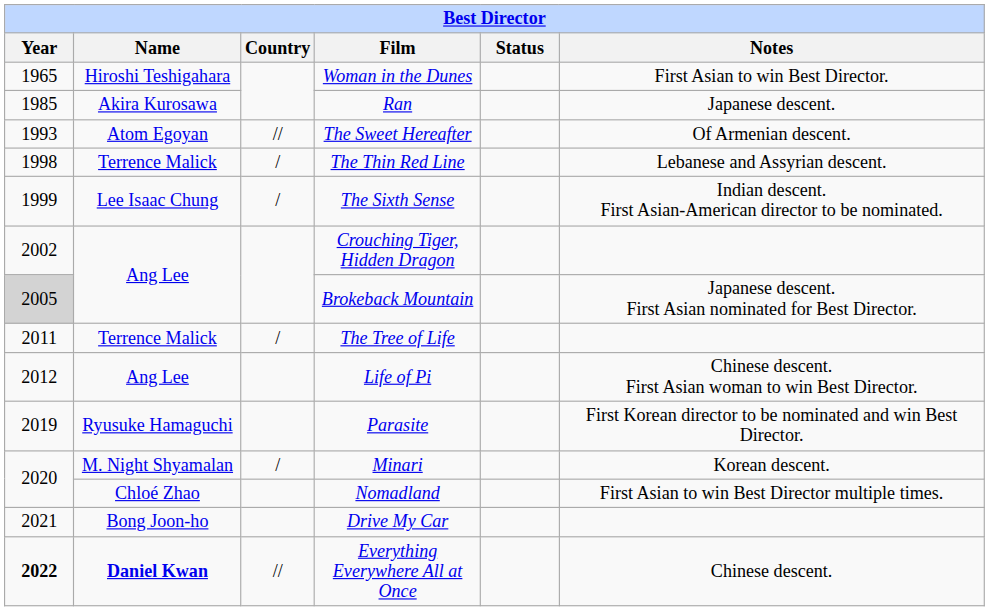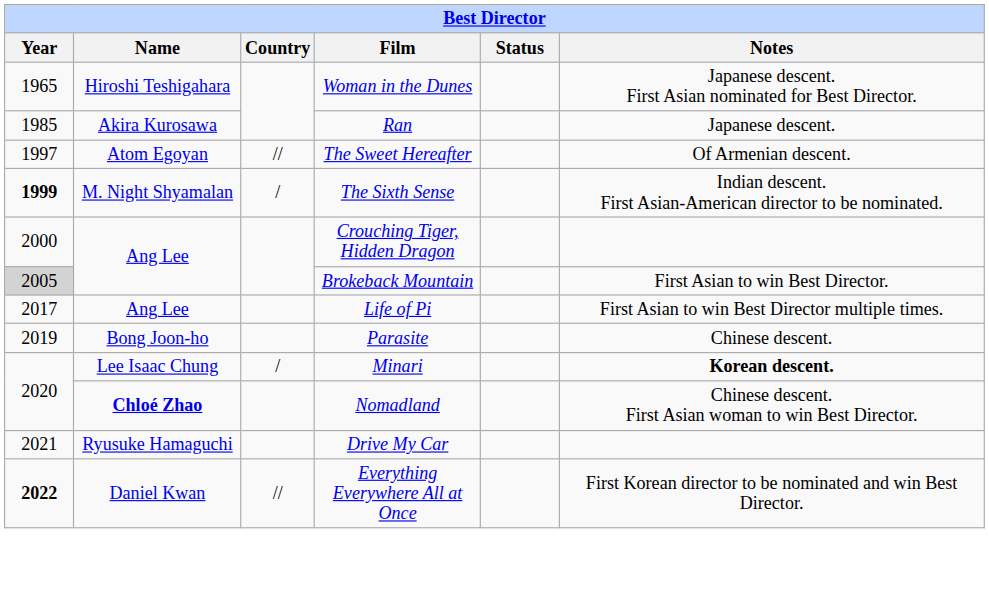 <table class="wikitable" style="text-align: center">
 <tr style="background:#bfd7ff;">
 <td colspan="6" style="text-align:center;"><strong><a href='#'>Best Director</a></strong></td>
 </tr>
 <tr style="background:#ebf5ff;">
 <th style="width:075px;">Year</th>
 <th style="width:200px;">Name</th>
 <th style="width:050px;">Country</th>
 <th style="width:200px;">Film</th>
 <th style="width:080px;">Status</th>
 <th style="width:650px;">Notes</th>
 </tr>
 <tr>
 <td>1965</td>
 <td><a href='#'>Hiroshi Teshigahara</a></td>
 <td rowspan=2></td>
 <td><em><a href='#'>Woman in the Dunes</a></em></td>
 <td></td>
-<td>First Asian to win Best Director.</td>
+<td>Japanese descent.<br>First Asian nominated for Best Director.<br></td>
 </tr>
 <tr>
 <td>1985</td>
 <td><a href='#'>Akira Kurosawa</a></td>
 <td><em><a href='#'>Ran</a></em></td>
 <td></td>
 <td>Japanese descent.<br></td>
 </tr>
 <tr>
-<td>1993</td>
+<td>1997</td>
 <td><a href='#'>Atom Egoyan</a></td>
 <td>//</td>
 <td><em><a href='#'>The Sweet Hereafter</a></em></td>
 <td></td>
 <td>Of Armenian descent.</td>
 </tr>
 <tr>
-<td>1998</td>
-<td><a href='#'>Terrence Malick</a></td>
-<td>/</td>
-<td><em><a href='#'>The Thin Red Line</a></em></td>
-<td></td>
-<td>Lebanese and Assyrian descent.</td>
-</tr>
-<tr>
-<td>1999</td>
-<td><a href='#'>Lee Isaac Chung</a></td>
+<td><strong>1999</strong></td>
+<td><a href='#'>M. Night Shyamalan</a></td>
 <td style="text-align: center">/</td>
 <td><em><a href='#'>The Sixth Sense</a></em></td>
 <td></td>
 <td>Indian descent.<br>First Asian-American director to be nominated.</td>
 </tr>
 <tr>
-<td>2002</td>
+<td>2000</td>
 <td rowspan=2><a href='#'>Ang Lee</a></td>
 <td rowspan=2></td>
 <td><em><a href='#'>Crouching Tiger, Hidden Dragon</a></em></td>
 <td></td>
 <td></td>
 </tr>
 <tr>
 <td style="background: lightgrey;">2005</td>
 <td><em><a href='#'>Brokeback Mountain</a></em></td>
 <td></td>
-<td>Japanese descent.<br>First Asian nominated for Best Director.<br></td>
+<td>First Asian to win Best Director.</td>
 </tr>
 <tr>
-<td>2011</td>
-<td><a href='#'>Terrence Malick</a></td>
-<td style="text-align: center">/</td>
-<td><em><a href='#'>The Tree of Life</a></em></td>
-<td></td>
-<td></td>
-</tr>
-<tr>
-<td>2012</td>
+<td>2017</td>
 <td><a href='#'>Ang Lee</a></td>
 <td style="text-align: center"></td>
 <td><em><a href='#'>Life of Pi</a></em></td>
 <td></td>
+<td>First Asian to win Best Director multiple times.</td>
+</tr>
+<tr>
+<td>2019</td>
+<td><a href='#'>Bong Joon-ho</a></td>
+<td style="text-align: center"></td>
+<td><em><a href='#'>Parasite</a></em></td>
+<td></td>
+<td>Chinese descent.<br></td>
+</tr>
+<tr>
+<td rowspan=2>2020</td>
+<td><a href='#'>Lee Isaac Chung</a></td>
+<td style="text-align: center">/</td>
+<td><em><a href='#'>Minari</a></em></td>
+<td></td>
+<td><strong>Korean descent.</strong></td>
+</tr>
+<tr>
+<td><strong><a href='#'>Chloé Zhao</a></strong></td>
+<td style="text-align: center"></td>
+<td><em><a href='#'>Nomadland</a></em></td>
+<td></td>
 <td>Chinese descent.<br>First Asian woman to win Best Director.</td>
 </tr>
 <tr>
-<td>2019</td>
+<td>2021</td>
 <td><a href='#'>Ryusuke Hamaguchi</a></td>
-<td style="text-align: center"></td>
-<td><em><a href='#'>Parasite</a></em></td>
-<td></td>
-<td>First Korean director to be nominated and win Best Director.</td>
-</tr>
-<tr>
-<td rowspan=2>2020</td>
-<td><a href='#'>M. Night Shyamalan</a></td>
-<td style="text-align: center">/</td>
-<td><em><a href='#'>Minari</a></em></td>
-<td></td>
-<td>Korean descent.</td>
-</tr>
-<tr>
-<td><a href='#'>Chloé Zhao</a></td>
-<td style="text-align: center"></td>
-<td><em><a href='#'>Nomadland</a></em></td>
-<td></td>
-<td>First Asian to win Best Director multiple times.</td>
-</tr>
-<tr>
-<td>2021</td>
-<td><a href='#'>Bong Joon-ho</a></td>
 <td style="text-align: center"></td>
 <td><em><a href='#'>Drive My Car</a></em></td>
 <td></td>
 <td></td>
 </tr>
 <tr>
 <td><strong>2022</strong></td>
-<td><strong><a href='#'>Daniel Kwan</a></strong></td>
+<td><a href='#'>Daniel Kwan</a></td>
 <td style="text-align: center">//</td>
 <td><em><a href='#'>Everything Everywhere All at Once</a></em></td>
 <td></td>
-<td>Chinese descent.<br></td>
+<td>First Korean director to be nominated and win Best Director.</td>
 </tr>
 </table>
